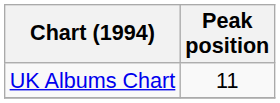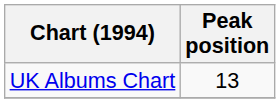 <table class="wikitable">
 <tr>
 <th>Chart (1994)</th>
 <th>Peak<br>position</th>
 </tr>
 <tr>
 <td align="left"><a href='#'>UK Albums Chart</a></td>
-<td align="center">11</td>
+<td align="center">13</td>
 </tr>
 <tr>
 </tr>
 </table>
